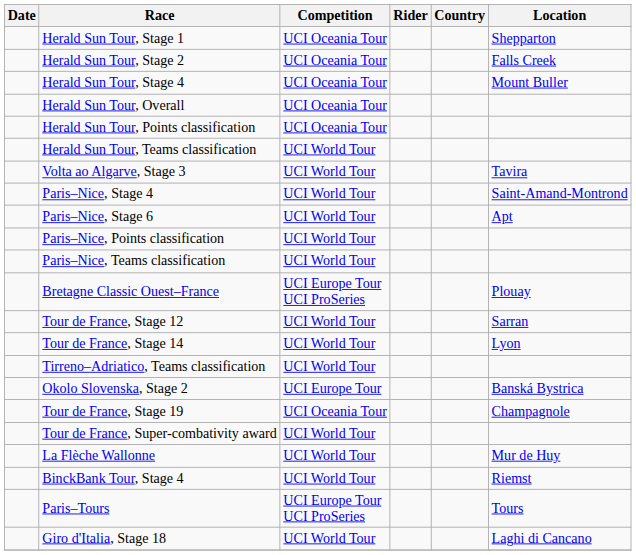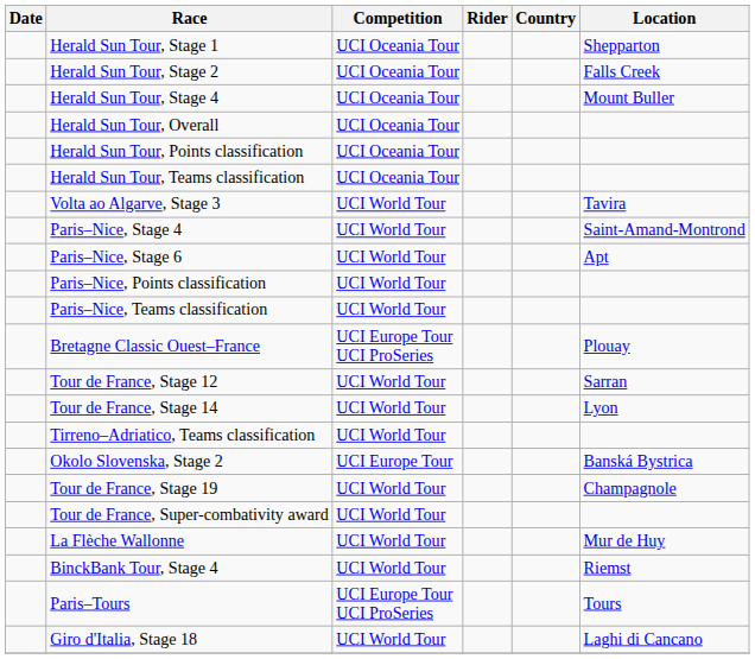 <table class="wikitable sortable">
 <tr>
 <th>Date</th>
 <th>Race</th>
 <th>Competition</th>
 <th>Rider</th>
 <th>Country</th>
 <th>Location</th>
 </tr>
 <tr>
 <td></td>
 <td><a href='#'>Herald Sun Tour</a>, Stage 1</td>
 <td><a href='#'>UCI Oceania Tour</a></td>
 <td></td>
 <td></td>
 <td><a href='#'>Shepparton</a></td>
 </tr>
 <tr>
 <td></td>
 <td><a href='#'>Herald Sun Tour</a>, Stage 2</td>
 <td><a href='#'>UCI Oceania Tour</a></td>
 <td></td>
 <td></td>
 <td><a href='#'>Falls Creek</a></td>
 </tr>
 <tr>
 <td></td>
 <td><a href='#'>Herald Sun Tour</a>, Stage 4</td>
 <td><a href='#'>UCI Oceania Tour</a></td>
 <td></td>
 <td></td>
 <td><a href='#'>Mount Buller</a></td>
 </tr>
 <tr>
 <td></td>
 <td><a href='#'>Herald Sun Tour</a>, Overall</td>
 <td><a href='#'>UCI Oceania Tour</a></td>
 <td></td>
 <td></td>
 <td></td>
 </tr>
 <tr>
 <td></td>
 <td><a href='#'>Herald Sun Tour</a>, Points classification</td>
 <td><a href='#'>UCI Oceania Tour</a></td>
 <td></td>
 <td></td>
 <td></td>
 </tr>
 <tr>
 <td></td>
 <td><a href='#'>Herald Sun Tour</a>, Teams classification</td>
-<td><a href='#'>UCI World Tour</a></td>
+<td><a href='#'>UCI Oceania Tour</a></td>
 <td align="center"></td>
 <td></td>
 <td></td>
 </tr>
 <tr>
 <td></td>
 <td><a href='#'>Volta ao Algarve</a>, Stage 3</td>
 <td><a href='#'>UCI World Tour</a></td>
 <td></td>
 <td></td>
 <td><a href='#'>Tavira</a></td>
 </tr>
 <tr>
 <td></td>
 <td><a href='#'>Paris–Nice</a>, Stage 4</td>
 <td><a href='#'>UCI World Tour</a></td>
 <td></td>
 <td></td>
 <td><a href='#'>Saint-Amand-Montrond</a></td>
 </tr>
 <tr>
 <td></td>
 <td><a href='#'>Paris–Nice</a>, Stage 6</td>
 <td><a href='#'>UCI World Tour</a></td>
 <td></td>
 <td></td>
 <td><a href='#'>Apt</a></td>
 </tr>
 <tr>
 <td></td>
 <td><a href='#'>Paris–Nice</a>, Points classification</td>
 <td><a href='#'>UCI World Tour</a></td>
 <td></td>
 <td></td>
 <td></td>
 </tr>
 <tr>
 <td></td>
 <td><a href='#'>Paris–Nice</a>, Teams classification</td>
 <td><a href='#'>UCI World Tour</a></td>
 <td align="center"></td>
 <td></td>
 <td></td>
 </tr>
 <tr>
 <td></td>
 <td><a href='#'>Bretagne Classic Ouest–France</a></td>
 <td><a href='#'>UCI Europe Tour</a> <br> <a href='#'>UCI ProSeries</a></td>
 <td></td>
 <td></td>
 <td><a href='#'>Plouay</a></td>
 </tr>
 <tr>
 <td></td>
 <td><a href='#'>Tour de France</a>, Stage 12</td>
 <td><a href='#'>UCI World Tour</a></td>
 <td></td>
 <td></td>
 <td><a href='#'>Sarran</a></td>
 </tr>
 <tr>
 <td></td>
 <td><a href='#'>Tour de France</a>, Stage 14</td>
 <td><a href='#'>UCI World Tour</a></td>
 <td></td>
 <td></td>
 <td><a href='#'>Lyon</a></td>
 </tr>
 <tr>
 <td></td>
 <td><a href='#'>Tirreno–Adriatico</a>, Teams classification</td>
 <td><a href='#'>UCI World Tour</a></td>
 <td align="center"></td>
 <td></td>
 <td></td>
 </tr>
 <tr>
 <td></td>
 <td><a href='#'>Okolo Slovenska</a>, Stage 2</td>
 <td><a href='#'>UCI Europe Tour</a></td>
 <td></td>
 <td></td>
 <td><a href='#'>Banská Bystrica</a></td>
 </tr>
 <tr>
 <td></td>
 <td><a href='#'>Tour de France</a>, Stage 19</td>
-<td><a href='#'>UCI Oceania Tour</a></td>
+<td><a href='#'>UCI World Tour</a></td>
 <td></td>
 <td></td>
 <td><a href='#'>Champagnole</a></td>
 </tr>
 <tr>
 <td></td>
 <td><a href='#'>Tour de France</a>, Super-combativity award</td>
 <td><a href='#'>UCI World Tour</a></td>
 <td></td>
 <td></td>
 <td></td>
 </tr>
 <tr>
 <td></td>
 <td><a href='#'>La Flèche Wallonne</a></td>
 <td><a href='#'>UCI World Tour</a></td>
 <td></td>
 <td></td>
 <td><a href='#'>Mur de Huy</a></td>
 </tr>
 <tr>
 <td></td>
 <td><a href='#'>BinckBank Tour</a>, Stage 4</td>
 <td><a href='#'>UCI World Tour</a></td>
 <td></td>
 <td></td>
 <td><a href='#'>Riemst</a></td>
 </tr>
 <tr>
 <td></td>
 <td><a href='#'>Paris–Tours</a></td>
 <td><a href='#'>UCI Europe Tour</a> <br> <a href='#'>UCI ProSeries</a></td>
 <td></td>
 <td></td>
 <td><a href='#'>Tours</a></td>
 </tr>
 <tr>
 <td></td>
 <td><a href='#'>Giro d'Italia</a>, Stage 18</td>
 <td><a href='#'>UCI World Tour</a></td>
 <td></td>
 <td></td>
 <td><a href='#'>Laghi di Cancano</a></td>
 </tr>
 <tr>
 </tr>
 </table>
